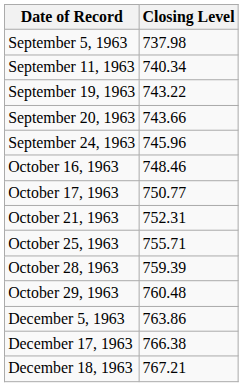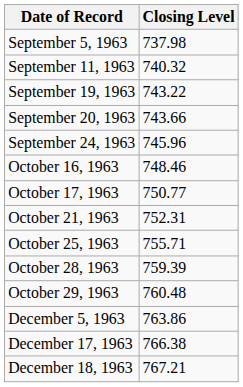 <table class="wikitable">
 <tr>
 <th>Date of Record</th>
 <th>Closing Level</th>
 </tr>
 <tr>
 <td>September 5, 1963</td>
 <td>737.98</td>
 </tr>
 <tr>
 <td>September 11, 1963</td>
-<td>740.34</td>
+<td>740.32</td>
 </tr>
 <tr>
 <td>September 19, 1963</td>
 <td>743.22</td>
 </tr>
 <tr>
 <td>September 20, 1963</td>
 <td>743.66</td>
 </tr>
 <tr>
 <td>September 24, 1963</td>
 <td>745.96</td>
 </tr>
 <tr>
 <td>October 16, 1963</td>
 <td>748.46</td>
 </tr>
 <tr>
 <td>October 17, 1963</td>
 <td>750.77</td>
 </tr>
 <tr>
 <td>October 21, 1963</td>
 <td>752.31</td>
 </tr>
 <tr>
 <td>October 25, 1963</td>
 <td>755.71</td>
 </tr>
 <tr>
 <td>October 28, 1963</td>
 <td>759.39</td>
 </tr>
 <tr>
 <td>October 29, 1963</td>
 <td>760.48</td>
 </tr>
 <tr>
 <td>December 5, 1963</td>
 <td>763.86</td>
 </tr>
 <tr>
 <td>December 17, 1963</td>
 <td>766.38</td>
 </tr>
 <tr>
 <td>December 18, 1963</td>
 <td>767.21</td>
 </tr>
 </table>
